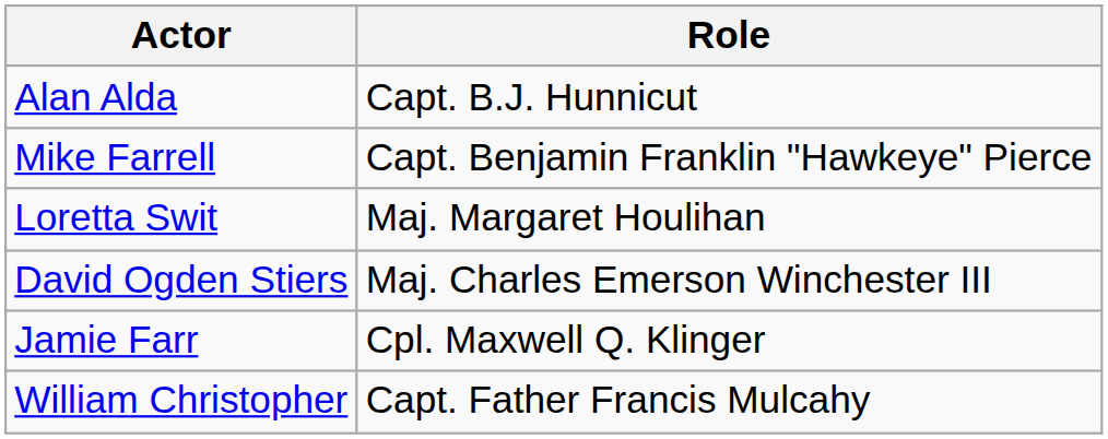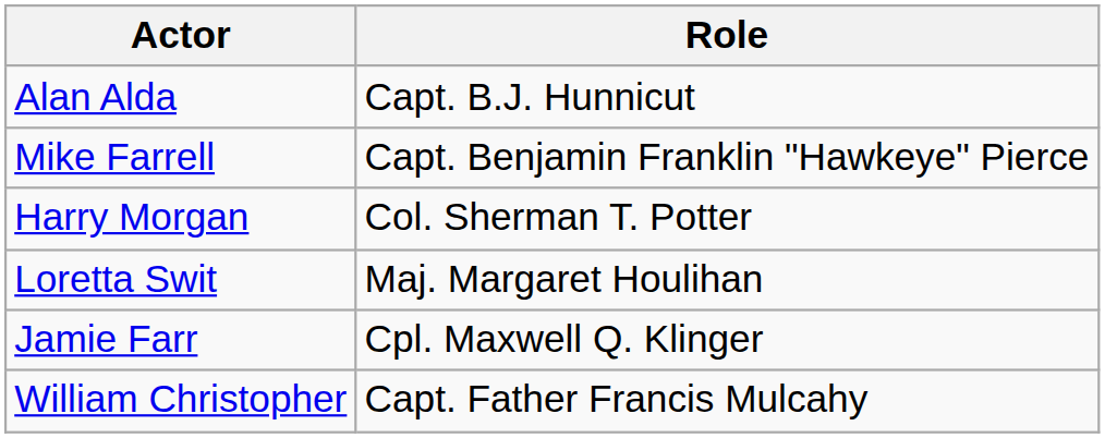 <table class="wikitable">
 <tr>
 <th>Actor</th>
 <th>Role</th>
 </tr>
 <tr>
 <td><a href='#'>Alan Alda</a></td>
 <td>Capt. B.J. Hunnicut</td>
 </tr>
 <tr>
 <td><a href='#'>Mike Farrell</a></td>
 <td>Capt. Benjamin Franklin "Hawkeye" Pierce</td>
 </tr>
 <tr>
+<td><a href='#'>Harry Morgan</a></td>
+<td>Col. Sherman T. Potter</td>
+</tr>
+<tr>
 <td><a href='#'>Loretta Swit</a></td>
 <td>Maj. Margaret Houlihan</td>
-</tr>
-<tr>
-<td><a href='#'>David Ogden Stiers</a></td>
-<td>Maj. Charles Emerson Winchester III</td>
 </tr>
 <tr>
 <td><a href='#'>Jamie Farr</a></td>
 <td>Cpl. Maxwell Q. Klinger</td>
 </tr>
 <tr>
 <td><a href='#'>William Christopher</a></td>
 <td>Capt. Father Francis Mulcahy</td>
 </tr>
 </table>
